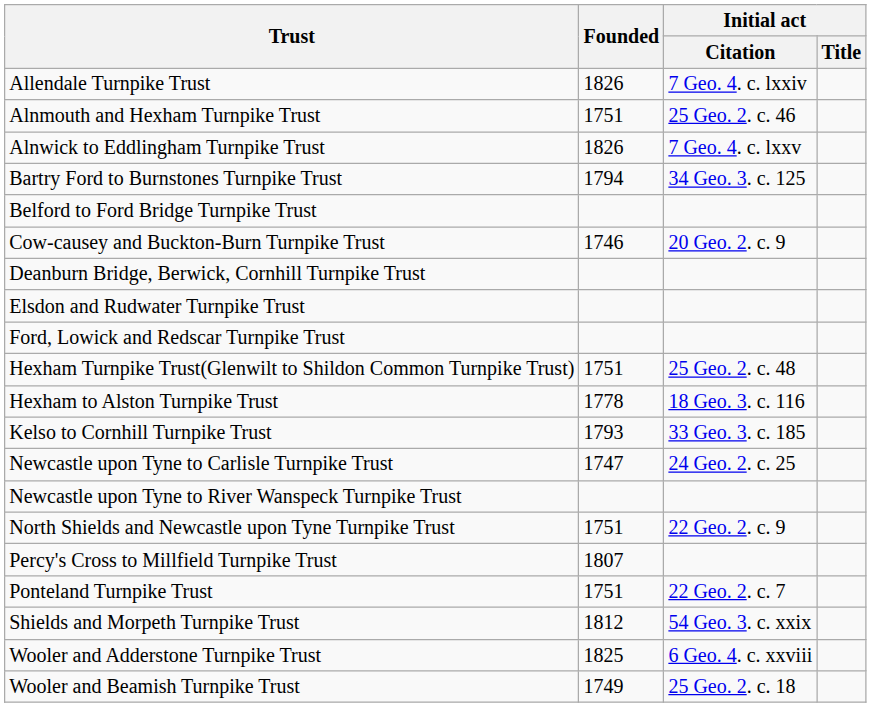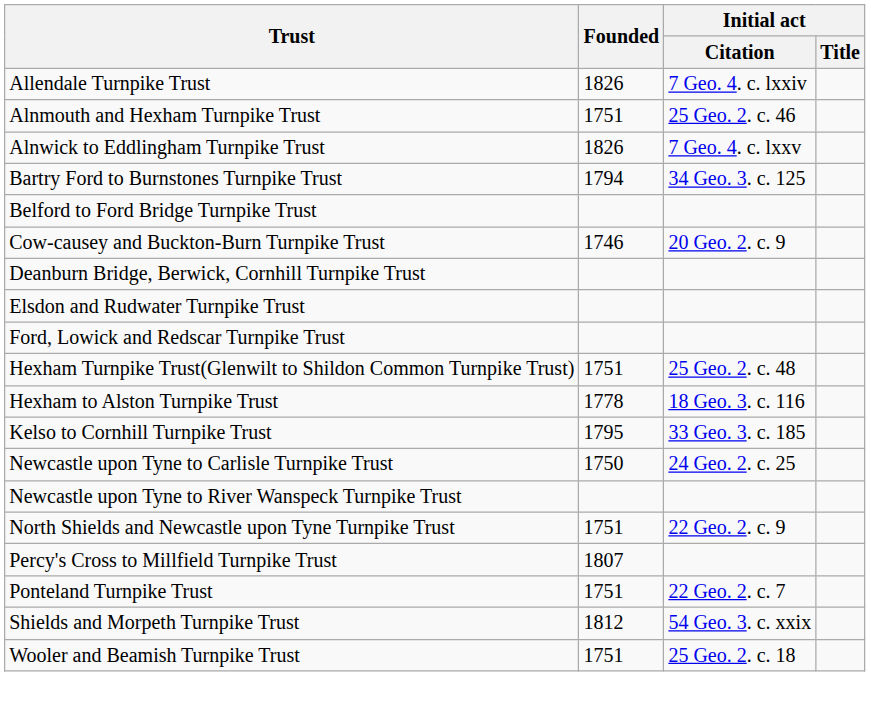 <table class="wikitable sortable">
 <tr>
 <th rowspan=2>Trust</th>
 <th rowspan=2>Founded</th>
 <th colspan=2>Initial act</th>
 </tr>
 <tr>
 <th>Citation</th>
 <th>Title</th>
 </tr>
 <tr>
 <td>Allendale Turnpike Trust</td>
 <td>1826</td>
 <td><a href='#'>7 Geo. 4</a>. c. lxxiv</td>
 <td></td>
 </tr>
 <tr>
 <td>Alnmouth and Hexham Turnpike Trust</td>
 <td>1751</td>
 <td><a href='#'>25 Geo. 2</a>. c. 46</td>
 <td></td>
 </tr>
 <tr>
 <td>Alnwick to Eddlingham Turnpike Trust</td>
 <td>1826</td>
 <td><a href='#'>7 Geo. 4</a>. c. lxxv</td>
 <td></td>
 </tr>
 <tr>
 <td>Bartry Ford to Burnstones Turnpike Trust</td>
 <td>1794</td>
 <td><a href='#'>34 Geo. 3</a>. c. 125</td>
 <td></td>
 </tr>
 <tr>
 <td>Belford to Ford Bridge Turnpike Trust</td>
 <td></td>
 <td></td>
 <td></td>
 </tr>
 <tr>
 <td>Cow-causey and Buckton-Burn Turnpike Trust</td>
 <td>1746</td>
 <td><a href='#'>20 Geo. 2</a>. c. 9</td>
 <td></td>
 </tr>
 <tr>
 <td>Deanburn Bridge, Berwick, Cornhill Turnpike Trust</td>
 <td></td>
 <td></td>
 <td></td>
 </tr>
 <tr>
 <td>Elsdon and Rudwater Turnpike Trust</td>
 <td></td>
 <td></td>
 <td></td>
 </tr>
 <tr>
 <td>Ford, Lowick and Redscar Turnpike Trust</td>
 <td></td>
 <td></td>
 <td></td>
 </tr>
 <tr>
 <td>Hexham Turnpike Trust(Glenwilt to Shildon Common Turnpike Trust)</td>
 <td>1751</td>
 <td><a href='#'>25 Geo. 2</a>. c. 48</td>
 <td></td>
 </tr>
 <tr>
 <td>Hexham to Alston Turnpike Trust</td>
 <td>1778</td>
 <td><a href='#'>18 Geo. 3</a>. c. 116</td>
 <td></td>
 </tr>
 <tr>
 <td>Kelso to Cornhill Turnpike Trust</td>
-<td>1793</td>
+<td>1795</td>
 <td><a href='#'>33 Geo. 3</a>. c. 185</td>
 <td></td>
 </tr>
 <tr>
 <td>Newcastle upon Tyne to Carlisle Turnpike Trust</td>
-<td>1747</td>
+<td>1750</td>
 <td><a href='#'>24 Geo. 2</a>. c. 25</td>
 <td></td>
 </tr>
 <tr>
 <td>Newcastle upon Tyne to River Wanspeck Turnpike Trust</td>
 <td></td>
 <td></td>
 <td></td>
 </tr>
 <tr>
 <td>North Shields and Newcastle upon Tyne Turnpike Trust</td>
 <td>1751</td>
 <td><a href='#'>22 Geo. 2</a>. c. 9</td>
 <td></td>
 </tr>
 <tr>
 <td>Percy's Cross to Millfield Turnpike Trust</td>
 <td>1807</td>
 <td></td>
 <td></td>
 </tr>
 <tr>
 <td>Ponteland Turnpike Trust</td>
 <td>1751</td>
 <td><a href='#'>22 Geo. 2</a>. c. 7</td>
 <td></td>
 </tr>
 <tr>
 <td>Shields and Morpeth Turnpike Trust</td>
 <td>1812</td>
 <td><a href='#'>54 Geo. 3</a>. c. xxix</td>
 <td></td>
 </tr>
 <tr>
-<td>Wooler and Adderstone Turnpike Trust</td>
-<td>1825</td>
-<td><a href='#'>6 Geo. 4</a>. c. xxviii</td>
-<td></td>
-</tr>
-<tr>
 <td>Wooler and Beamish Turnpike Trust</td>
-<td>1749</td>
+<td>1751</td>
 <td><a href='#'>25 Geo. 2</a>. c. 18</td>
 <td></td>
 </tr>
 </table>
